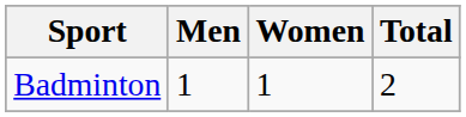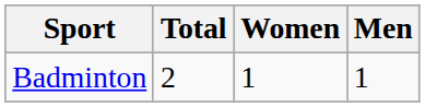 <table class="wikitable sortable">
 <tr>
 <th>Sport</th>
+<th>Total</th>
+<th>Women</th>
 <th>Men</th>
-<th>Women</th>
-<th>Total</th>
 </tr>
 <tr>
 <td><a href='#'>Badminton</a></td>
+<td>2</td>
 <td>1</td>
 <td>1</td>
-<td>2</td>
 </tr>
 </table>
